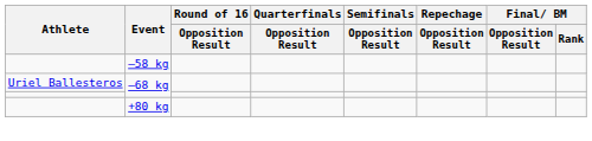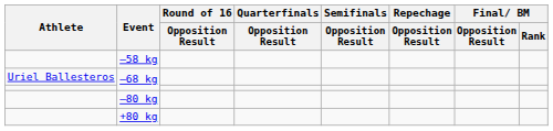 <table class="wikitable" style="font-size:90%">
 <tr>
 <th rowspan=2>Athlete</th>
 <th rowspan=2>Event</th>
 <th>Round of 16</th>
 <th>Quarterfinals</th>
 <th>Semifinals</th>
 <th>Repechage</th>
 <th colspan=2>Final/ BM</th>
 </tr>
 <tr style="font-size:95%">
 <th>Opposition<br>Result</th>
 <th>Opposition<br>Result</th>
 <th>Opposition<br>Result</th>
 <th>Opposition<br>Result</th>
 <th>Opposition<br>Result</th>
 <th>Rank</th>
 </tr>
 <tr align=center>
 <td align=left></td>
 <td align=left><a href='#'>–58 kg</a></td>
 <td></td>
 <td></td>
 <td></td>
 <td></td>
 <td></td>
 <td></td>
 </tr>
 <tr align=center>
 <td align=left><a href='#'>Uriel Ballesteros</a></td>
 <td align=left rowspan=2><a href='#'>–68 kg</a></td>
 <td></td>
 <td></td>
 <td></td>
 <td></td>
 <td></td>
 <td></td>
 </tr>
 <tr align=center>
 <td align=left></td>
 <td></td>
 <td></td>
 <td></td>
 <td></td>
 <td></td>
 </tr>
 <tr align=center>
 <td align=left></td>
+<td align=left><a href='#'>–80 kg</a></td>
+<td></td>
+<td></td>
+<td></td>
+<td></td>
+<td></td>
+<td></td>
+</tr>
+<tr align=center>
+<td align=left></td>
 <td align=left><a href='#'>+80 kg</a></td>
 <td></td>
 <td></td>
 <td></td>
 <td></td>
 <td></td>
 <td></td>
 </tr>
 </table>
